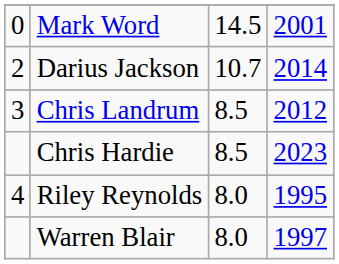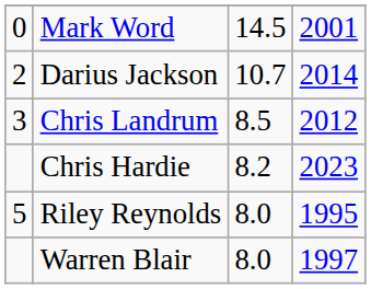 <table class="wikitable">
 <tr>
 </tr>
 <tr>
 <td>0</td>
 <td><a href='#'>Mark Word</a></td>
 <td>14.5</td>
 <td><a href='#'>2001</a></td>
 </tr>
 <tr>
 <td>2</td>
 <td>Darius Jackson</td>
 <td>10.7</td>
 <td><a href='#'>2014</a></td>
 </tr>
 <tr>
 <td>3</td>
 <td><a href='#'>Chris Landrum</a></td>
 <td>8.5</td>
 <td><a href='#'>2012</a></td>
 </tr>
 <tr>
 <td></td>
 <td>Chris Hardie</td>
-<td>8.5</td>
+<td>8.2</td>
 <td><a href='#'>2023</a></td>
 </tr>
 <tr>
-<td>4</td>
+<td>5</td>
 <td>Riley Reynolds</td>
 <td>8.0</td>
 <td><a href='#'>1995</a></td>
 </tr>
 <tr>
 <td></td>
 <td>Warren Blair</td>
 <td>8.0</td>
 <td><a href='#'>1997</a></td>
 </tr>
 </table>
